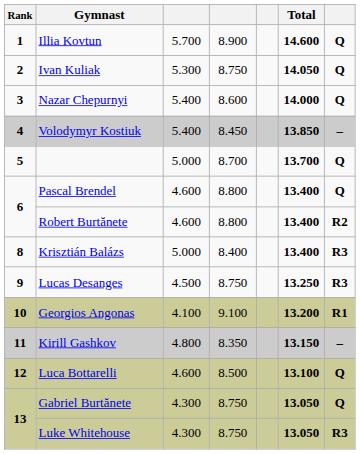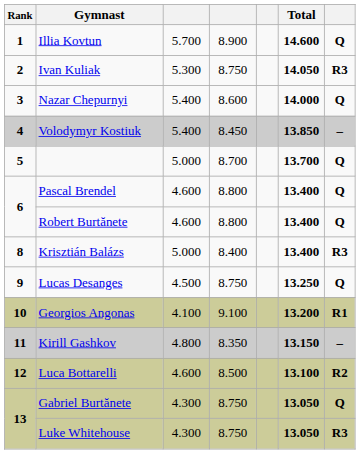 <table style="text-align:center;" class="wikitable sortable">
 <tr>
 <th scope="col" style="width:15px;"><small>Rank</small></th>
 <th scope="col" style="width:150px;">Gymnast</th>
 <th scope="col" style="width:50px;"><small></small></th>
 <th scope="col" style="width:50px;"><small></small></th>
 <th scope="col" style="width:20px;"><small></small></th>
 <th scope="col" style="width:50px;">Total</th>
 <th scope="col" style="width:30px;"><small></small></th>
 </tr>
 <tr>
 <td scope="row" style="text-align:center"><strong>1</strong></td>
 <td style="height:30px; text-align:left;"> <a href='#'>Illia Kovtun</a></td>
 <td>5.700</td>
 <td>8.900</td>
 <td></td>
 <td><strong>14.600</strong></td>
 <td><strong>Q</strong></td>
 </tr>
 <tr>
 <td scope="row" style="text-align:center"><strong>2</strong></td>
 <td style="height:30px; text-align:left;"> <a href='#'>Ivan Kuliak</a></td>
 <td>5.300</td>
 <td>8.750</td>
 <td></td>
 <td><strong>14.050</strong></td>
-<td><strong>Q</strong></td>
+<td><strong>R3</strong></td>
 </tr>
 <tr>
 <td scope="row" style="text-align:center"><strong>3</strong></td>
 <td style="height:30px; text-align:left;"> <a href='#'>Nazar Chepurnyi</a></td>
 <td>5.400</td>
 <td>8.600</td>
 <td></td>
 <td><strong>14.000</strong></td>
 <td><strong>Q</strong></td>
 </tr>
 <tr style="background:#cccccc;">
 <td scope="row" style="text-align:center"><strong>4</strong></td>
 <td style="height:30px; text-align:left;"> <a href='#'>Volodymyr Kostiuk</a></td>
 <td>5.400</td>
 <td>8.450</td>
 <td></td>
 <td><strong>13.850</strong></td>
 <td><strong>–</strong></td>
 </tr>
 <tr>
 <td scope="row" style="text-align:center"><strong>5</strong></td>
 <td style="height:30px; text-align:left;"></td>
 <td>5.000</td>
 <td>8.700</td>
 <td></td>
 <td><strong>13.700</strong></td>
 <td><strong>Q</strong></td>
 </tr>
 <tr>
 <td rowspan=2 scope="row" style="text-align:center"><strong>6</strong></td>
 <td style="height:30px; text-align:left;"> <a href='#'>Pascal Brendel</a></td>
 <td>4.600</td>
 <td>8.800</td>
 <td></td>
 <td><strong>13.400</strong></td>
 <td><strong>Q</strong></td>
 </tr>
 <tr>
 <td style="height:30px; text-align:left;"> <a href='#'>Robert Burtănete</a></td>
 <td>4.600</td>
 <td>8.800</td>
 <td></td>
 <td><strong>13.400</strong></td>
-<td><strong>R2</strong></td>
+<td><strong>Q</strong></td>
 </tr>
 <tr>
 <td scope="row" style="text-align:center"><strong>8</strong></td>
 <td style="height:30px; text-align:left;"> <a href='#'>Krisztián Balázs</a></td>
 <td>5.000</td>
 <td>8.400</td>
 <td></td>
 <td><strong>13.400</strong></td>
 <td><strong>R3</strong></td>
 </tr>
 <tr>
 <td scope="row" style="text-align:center"><strong>9</strong></td>
 <td style="height:30px; text-align:left;"> <a href='#'>Lucas Desanges</a></td>
 <td>4.500</td>
 <td>8.750</td>
 <td></td>
 <td><strong>13.250</strong></td>
-<td><strong>R3</strong></td>
+<td><strong>Q</strong></td>
 </tr>
 <tr style="background:#cccc99;">
 <td scope="row" style="text-align:center"><strong>10</strong></td>
 <td style="height:30px; text-align:left;"> <a href='#'>Georgios Angonas</a></td>
 <td>4.100</td>
 <td>9.100</td>
 <td></td>
 <td><strong>13.200</strong></td>
 <td><strong>R1</strong></td>
 </tr>
 <tr style="background:#cccccc;">
 <td scope="row" style="text-align:center"><strong>11</strong></td>
 <td style="height:30px; text-align:left;"> <a href='#'>Kirill Gashkov</a></td>
 <td>4.800</td>
 <td>8.350</td>
 <td></td>
 <td><strong>13.150</strong></td>
 <td><strong>–</strong></td>
 </tr>
 <tr style="background:#cccc99;">
 <td scope="row" style="text-align:center"><strong>12</strong></td>
 <td style="height:30px; text-align:left;"> <a href='#'>Luca Bottarelli</a></td>
 <td>4.600</td>
 <td>8.500</td>
 <td></td>
 <td><strong>13.100</strong></td>
-<td><strong>Q</strong></td>
+<td><strong>R2</strong></td>
 </tr>
 <tr style="background:#cccc99;">
 <td rowspan=2 scope="row" style="text-align:center"><strong>13</strong></td>
 <td style="height:30px; text-align:left;"> <a href='#'>Gabriel Burtănete</a></td>
 <td>4.300</td>
 <td>8.750</td>
 <td></td>
 <td><strong>13.050</strong></td>
 <td><strong>Q</strong></td>
 </tr>
 <tr style="background:#cccc99;">
 <td style="height:30px; text-align:left;"> <a href='#'>Luke Whitehouse</a></td>
 <td>4.300</td>
 <td>8.750</td>
 <td></td>
 <td><strong>13.050</strong></td>
 <td><strong>R3</strong></td>
 </tr>
 </table>
